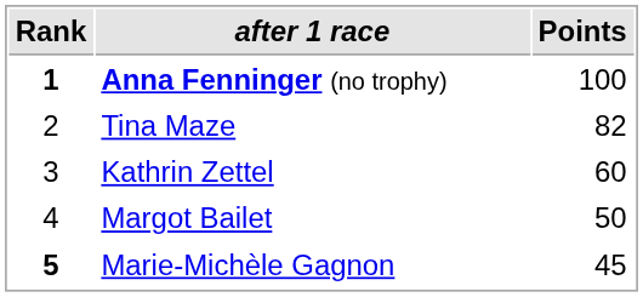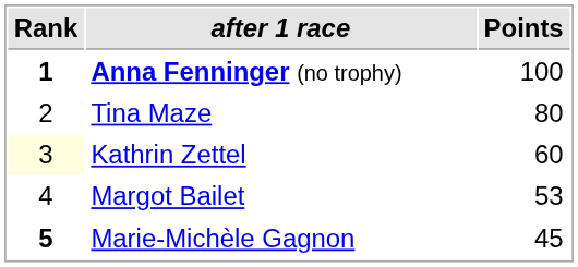 <table cellspacing="1" cellpadding="3" style="border:1px solid #aaa; font-size:86%;">
 <tr style="background:#e4e4e4;">
 <th style="border-bottom:1px solid #aaa; width:10px;">Rank</th>
 <th style="border-bottom:1px solid #aaa; width:200px;"><em>after 1 race</em></th>
 <th style="border-bottom:1px solid #aaa; width:20px;">Points</th>
 </tr>
 <tr>
 <td style="text-align:center;"><strong>1</strong></td>
 <td> <strong><a href='#'>Anna Fenninger</a></strong> <small>(no trophy)</small></td>
 <td align="right">100</td>
 </tr>
 <tr>
 <td style="text-align:center;">2</td>
 <td> <a href='#'>Tina Maze</a></td>
-<td align="right">82</td>
+<td align="right">80</td>
 </tr>
 <tr>
-<td style="text-align:center;">3</td>
+<td style="background: lightyellow; text-align:center;">3</td>
 <td> <a href='#'>Kathrin Zettel</a></td>
 <td align="right">60</td>
 </tr>
 <tr>
 <td style="text-align:center;">4</td>
 <td> <a href='#'>Margot Bailet</a></td>
-<td align="right">50</td>
+<td align="right">53</td>
 </tr>
 <tr>
 <td style="text-align:center;"><strong>5</strong></td>
 <td> <a href='#'>Marie-Michèle Gagnon</a></td>
 <td align="right">45</td>
 </tr>
 </table>
